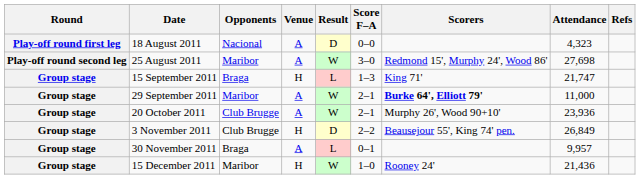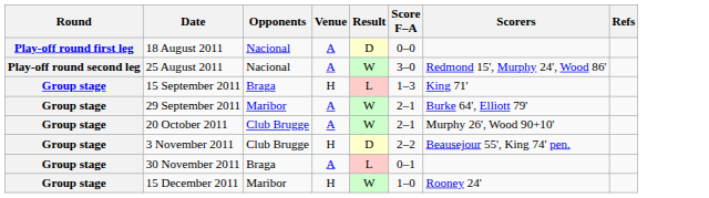 <table class="wikitable plainrowheaders" style=text-align:center>
 <tr>
 <th scope=col>Round</th>
 <th scope=col>Date</th>
 <th scope=col>Opponents</th>
 <th scope=col>Venue</th>
 <th scope=col>Result</th>
 <th scope=col>Score<br>F–A</th>
 <th scope=col>Scorers</th>
-<th scope=col>Attendance</th>
 <th scope=col>Refs</th>
 </tr>
 <tr>
 <th scope=row><a href='#'>Play-off round first leg</a></th>
 <td style=text-align:left>18 August 2011</td>
 <td style=text-align:left><a href='#'>Nacional</a></td>
 <td><a href='#'>A</a></td>
 <td style=background:#ffc>D</td>
 <td>0–0</td>
 <td></td>
-<td>4,323</td>
 <td></td>
 </tr>
 <tr>
 <th scope=row>Play-off round second leg</th>
 <td style=text-align:left>25 August 2011</td>
-<td style=text-align:left><a href='#'>Maribor</a></td>
+<td style=text-align:left>Nacional</td>
 <td><a href='#'>A</a></td>
 <td style=background:#cfc>W</td>
 <td>3–0</td>
 <td style=text-align:left><a href='#'>Redmond</a> 15', <a href='#'>Murphy</a> 24', <a href='#'>Wood</a> 86'</td>
-<td>27,698</td>
 <td></td>
 </tr>
 <tr>
 <th scope=row><a href='#'>Group stage</a></th>
 <td style=text-align:left>15 September 2011</td>
 <td style=text-align:left><a href='#'>Braga</a></td>
 <td>H</td>
 <td style=background:#fcc>L</td>
 <td>1–3</td>
 <td style=text-align:left><a href='#'>King</a> 71'</td>
-<td>21,747</td>
 <td></td>
 </tr>
 <tr>
 <th scope=row>Group stage</th>
 <td style=text-align:left>29 September 2011</td>
 <td style=text-align:left><a href='#'>Maribor</a></td>
 <td><a href='#'>A</a></td>
 <td style=background:#cfc>W</td>
 <td>2–1</td>
-<td style=text-align:left><strong><a href='#'>Burke</a> 64', <a href='#'>Elliott</a> 79'</strong></td>
-<td>11,000</td>
+<td style=text-align:left><a href='#'>Burke</a> 64', <a href='#'>Elliott</a> 79'</td>
 <td></td>
 </tr>
 <tr>
 <th scope=row>Group stage</th>
 <td style=text-align:left>20 October 2011</td>
 <td style=text-align:left><a href='#'>Club Brugge</a></td>
 <td><a href='#'>A</a></td>
 <td style=background:#cfc>W</td>
 <td>2–1</td>
 <td style=text-align:left>Murphy 26', Wood 90+10'</td>
-<td>23,936</td>
 <td></td>
 </tr>
 <tr>
 <th scope=row>Group stage</th>
 <td style=text-align:left>3 November 2011</td>
 <td style=text-align:left>Club Brugge</td>
 <td>H</td>
 <td style=background:#ffc>D</td>
 <td>2–2</td>
 <td style=text-align:left><a href='#'>Beausejour</a> 55', King 74' <a href='#'>pen.</a></td>
-<td>26,849</td>
 <td></td>
 </tr>
 <tr>
 <th scope=row>Group stage</th>
 <td style=text-align:left>30 November 2011</td>
 <td style=text-align:left>Braga</td>
 <td><a href='#'>A</a></td>
 <td style=background:#fcc>L</td>
 <td>0–1</td>
 <td></td>
-<td>9,957</td>
 <td></td>
 </tr>
 <tr>
 <th scope=row>Group stage</th>
 <td style=text-align:left>15 December 2011</td>
 <td style=text-align:left>Maribor</td>
 <td>H</td>
 <td style=background:#cfc>W</td>
 <td>1–0</td>
 <td style=text-align:left><a href='#'>Rooney</a> 24'</td>
-<td>21,436</td>
 <td></td>
 </tr>
 </table>
